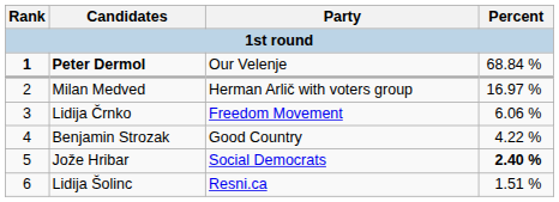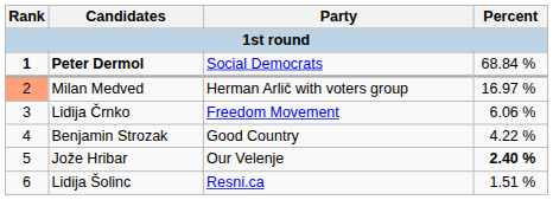 <table class="wikitable">
 <tr>
 <th width=37>Rank</th>
 <th width=160>Candidates</th>
 <th width=285>Party</th>
 <th width=72>Percent</th>
 </tr>
 <tr>
 <td bgcolor=#BCD4E6 colspan=4 align=center><strong>1st round</strong></td>
 </tr>
 <tr>
 <td align=center><strong>1</strong></td>
 <td><strong>Peter Dermol</strong> </td>
-<td>Our Velenje</td>
+<td><a href='#'>Social Democrats</a></td>
 <td align=right>68.84 %  </td>
 </tr>
 <tr>
-<td style="border-top-width:3px" align=center>2</td>
+<td style="background: lightsalmon; border-top-width:3px" align=center>2</td>
 <td style="border-top-width:3px">Milan Medved</td>
 <td style="border-top-width:3px">Herman Arlič with voters group</td>
 <td style="border-top-width:3px" align=right>16.97 %  </td>
 </tr>
 <tr>
 <td align=center>3</td>
 <td>Lidija Črnko</td>
 <td><a href='#'>Freedom Movement</a></td>
 <td align=right>6.06 %  </td>
 </tr>
 <tr>
 <td align=center>4</td>
 <td>Benjamin Strozak</td>
 <td>Good Country</td>
 <td align=right>4.22 %  </td>
 </tr>
 <tr>
 <td align=center>5</td>
 <td>Jože Hribar</td>
-<td><a href='#'>Social Democrats</a></td>
+<td>Our Velenje</td>
 <td align=right><strong>2.40 %  </strong></td>
 </tr>
 <tr>
 <td align=center>6</td>
 <td>Lidija Šolinc</td>
 <td><a href='#'>Resni.ca</a></td>
 <td align=right>1.51 %  </td>
 </tr>
 </table>
